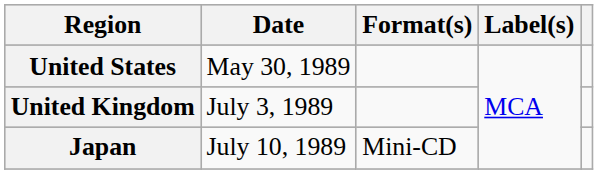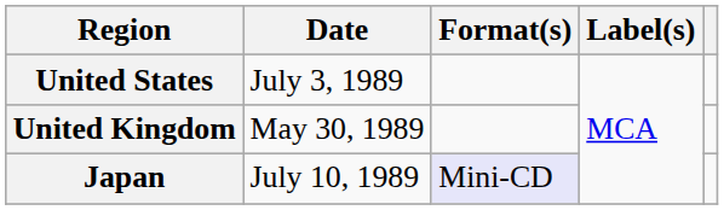 <table class="wikitable plainrowheaders">
 <tr>
 <th scope="col">Region</th>
 <th scope="col">Date</th>
 <th scope="col">Format(s)</th>
 <th scope="col">Label(s)</th>
 <th scope="col"></th>
 </tr>
 <tr>
 <th scope="row">United States</th>
-<td>May 30, 1989</td>
+<td>July 3, 1989</td>
 <td></td>
 <td rowspan="3"><a href='#'>MCA</a></td>
 <td></td>
 </tr>
 <tr>
 <th scope="row">United Kingdom</th>
-<td>July 3, 1989</td>
+<td>May 30, 1989</td>
 <td></td>
 <td></td>
 </tr>
 <tr>
 <th scope="row">Japan</th>
 <td>July 10, 1989</td>
-<td>Mini-CD</td>
+<td style="background: lavender;">Mini-CD</td>
 <td></td>
 </tr>
 </table>
